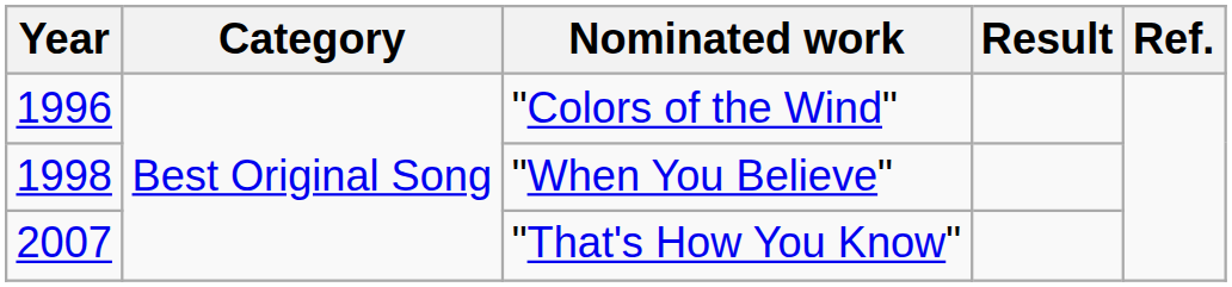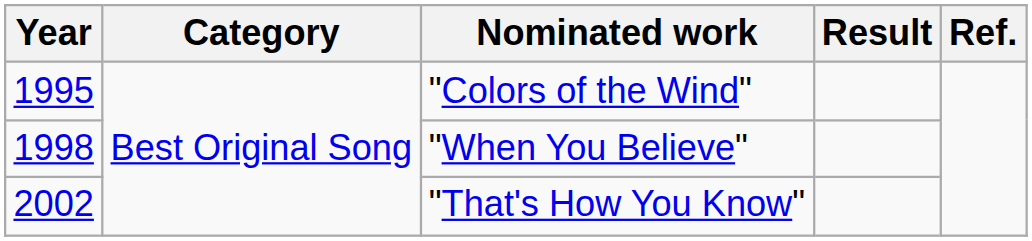 <table class="wikitable">
 <tr>
 <th>Year</th>
 <th>Category</th>
 <th>Nominated work</th>
 <th>Result</th>
 <th>Ref.</th>
 </tr>
 <tr>
-<td><a href='#'>1996</a></td>
+<td><a href='#'>1995</a></td>
 <td rowspan="3"><a href='#'>Best Original Song</a></td>
 <td>"<a href='#'>Colors of the Wind</a>" </td>
 <td></td>
 <td align="center" rowspan="3"></td>
 </tr>
 <tr>
 <td><a href='#'>1998</a></td>
 <td>"<a href='#'>When You Believe</a>" </td>
 <td></td>
 </tr>
 <tr>
-<td><a href='#'>2007</a></td>
+<td><a href='#'>2002</a></td>
 <td>"<a href='#'>That's How You Know</a>" </td>
 <td></td>
 </tr>
 </table>
